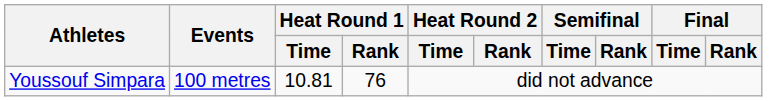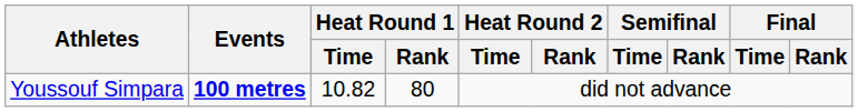 <table class=wikitable style=font-size:90%>
 <tr>
 <th rowspan=2>Athletes</th>
 <th rowspan=2>Events</th>
 <th colspan=2>Heat Round 1</th>
 <th colspan=2>Heat Round 2</th>
 <th colspan=2>Semifinal</th>
 <th colspan=2>Final</th>
 </tr>
 <tr>
 <th>Time</th>
 <th>Rank</th>
 <th>Time</th>
 <th>Rank</th>
 <th>Time</th>
 <th>Rank</th>
 <th>Time</th>
 <th>Rank</th>
 </tr>
 <tr>
 <td><a href='#'>Youssouf Simpara</a></td>
-<td><a href='#'>100 metres</a></td>
-<td align=center>10.81</td>
-<td align=center>76</td>
+<td><strong><a href='#'>100 metres</a></strong></td>
+<td align=center>10.82</td>
+<td align=center>80</td>
 <td align=center colspan=6>did not advance</td>
 </tr>
 </table>
